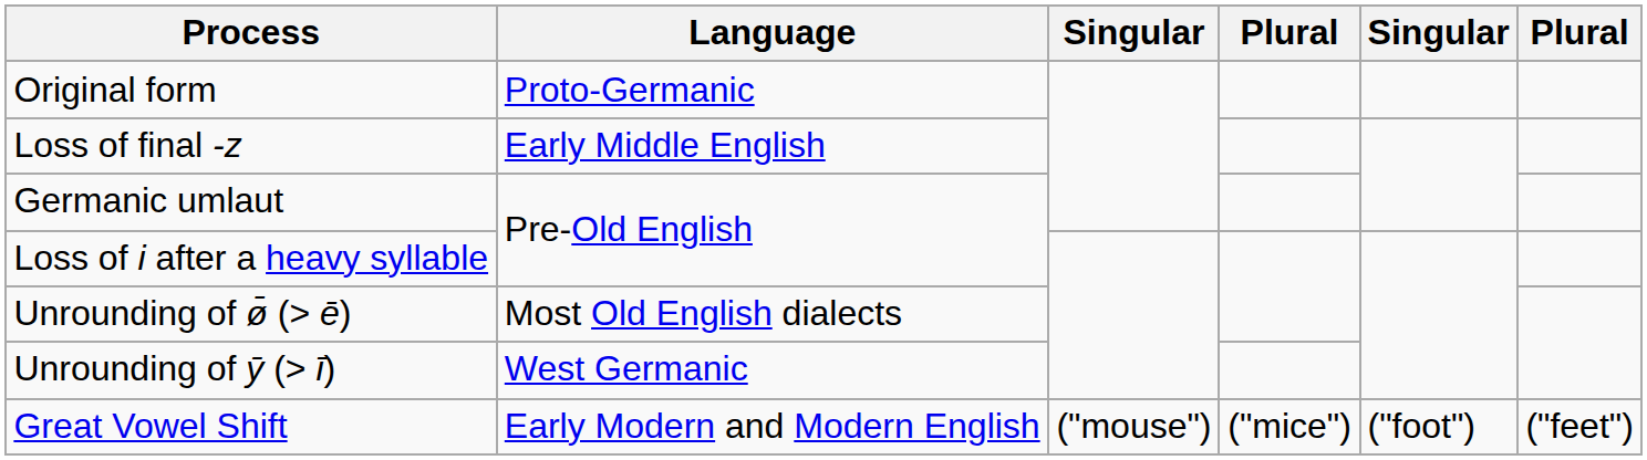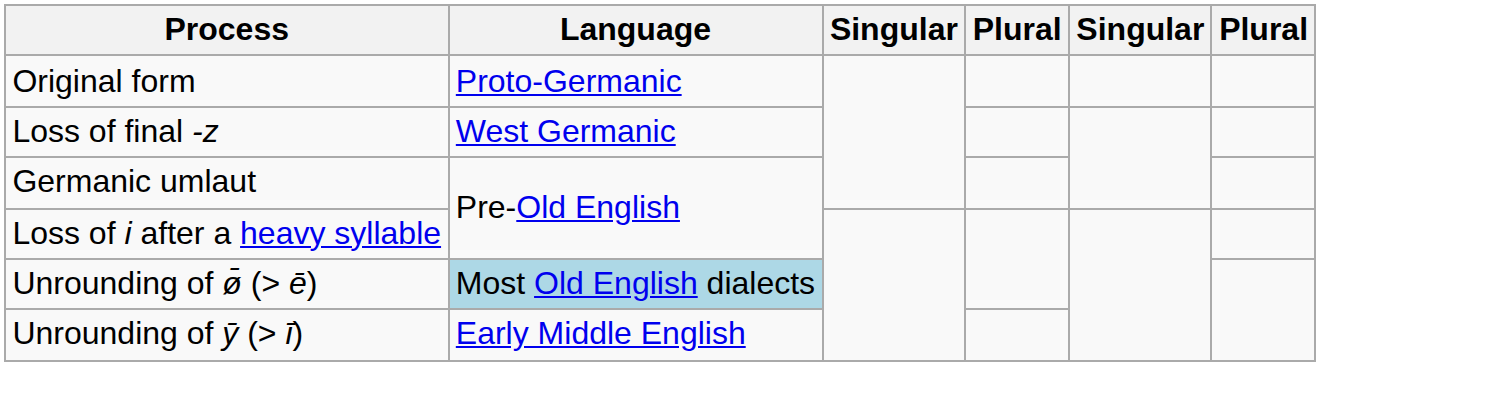 <table class="wikitable">
 <tr>
 <th>Process</th>
 <th>Language</th>
 <th>Singular</th>
 <th>Plural</th>
 <th>Singular</th>
 <th>Plural</th>
 </tr>
 <tr>
 <td>Original form</td>
 <td><a href='#'>Proto-Germanic</a></td>
 <td rowspan="3"></td>
 <td></td>
 <td></td>
 <td></td>
 </tr>
 <tr>
 <td>Loss of final <em>-z</em></td>
-<td><a href='#'>Early Middle English</a></td>
+<td><a href='#'>West Germanic</a></td>
 <td></td>
 <td rowspan="2"></td>
 <td></td>
 </tr>
 <tr>
 <td>Germanic umlaut</td>
 <td rowspan="2">Pre-<a href='#'>Old English</a></td>
 <td></td>
 <td></td>
 </tr>
 <tr>
 <td>Loss of <em>i</em> after a <a href='#'>heavy syllable</a></td>
 <td rowspan="3"></td>
 <td rowspan="2"></td>
 <td rowspan="3"></td>
 <td></td>
 </tr>
 <tr>
 <td>Unrounding of <em>ø̄</em> (> <em>ē</em>)</td>
-<td>Most <a href='#'>Old English</a> dialects</td>
+<td style="background: lightblue;">Most <a href='#'>Old English</a> dialects</td>
 <td rowspan="2"></td>
 </tr>
 <tr>
 <td>Unrounding of <em>ȳ</em> (> <em>ī</em>)</td>
-<td><a href='#'>West Germanic</a></td>
+<td><a href='#'>Early Middle English</a></td>
 <td></td>
 </tr>
-<tr>
-<td><a href='#'>Great Vowel Shift</a></td>
-<td><a href='#'>Early Modern</a> and <a href='#'>Modern English</a></td>
-<td> ("mouse")</td>
-<td> ("mice")</td>
-<td> ("foot")</td>
-<td> ("feet")</td>
-</tr>
 </table>
